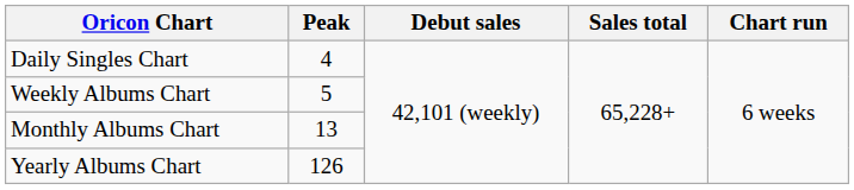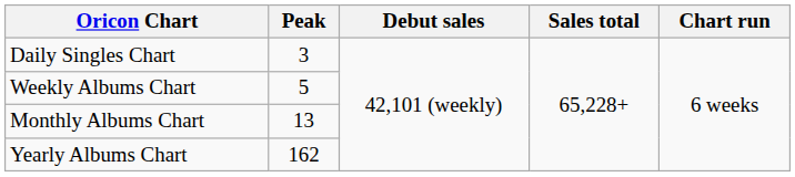 <table class="wikitable" style="width:600px;">
 <tr>
 <th style="text-align:center;"><a href='#'>Oricon</a> Chart</th>
 <th style="text-align:center;">Peak</th>
 <th style="text-align:center;">Debut sales</th>
 <th style="text-align:center;">Sales total</th>
 <th style="text-align:center;">Chart run</th>
 </tr>
 <tr>
 <td align="left">Daily Singles Chart</td>
-<td style="text-align:center;">4</td>
+<td style="text-align:center;">3</td>
 <td style="text-align:center;" rowspan="4">42,101 (weekly)</td>
 <td style="text-align:center;" rowspan="4">65,228+</td>
 <td style="text-align:center;" rowspan="4">6 weeks</td>
 </tr>
 <tr>
 <td align="left">Weekly Albums Chart</td>
 <td style="text-align:center;">5</td>
 </tr>
 <tr>
 <td align="left">Monthly Albums Chart</td>
 <td style="text-align:center;">13</td>
 </tr>
 <tr>
 <td align="left">Yearly Albums Chart</td>
-<td style="text-align:center;">126</td>
+<td style="text-align:center;">162</td>
 </tr>
 </table>
